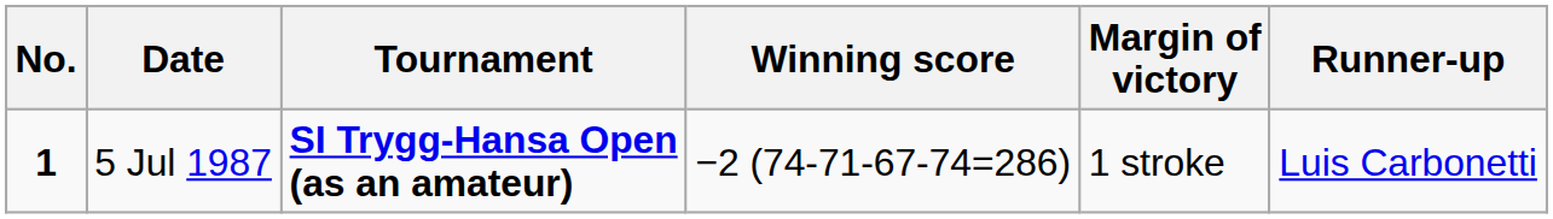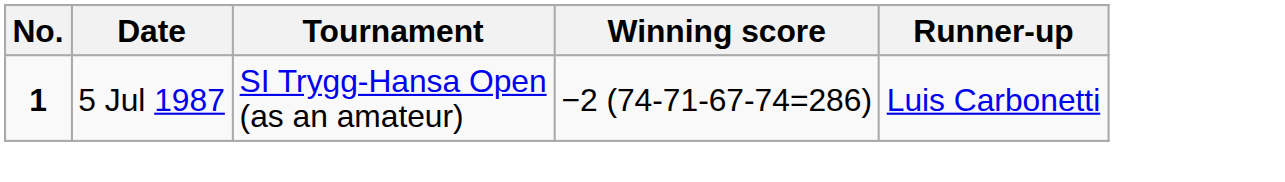 <table class="wikitable" style="font-size:95%;">
 <tr>
 <th>No.</th>
 <th>Date</th>
 <th>Tournament</th>
 <th>Winning score</th>
-<th>Margin of<br>victory</th>
 <th>Runner-up</th>
 </tr>
 <tr>
 <td align=center><strong>1</strong></td>
 <td align=right>5 Jul <a href='#'>1987</a></td>
-<td><strong><a href='#'>SI Trygg-Hansa Open</a><br> (as an amateur)</strong></td>
+<td><a href='#'>SI Trygg-Hansa Open</a><br> (as an amateur)</td>
 <td>−2 (74-71-67-74=286)</td>
-<td>1 stroke</td>
 <td> <a href='#'>Luis Carbonetti</a></td>
 </tr>
 </table>
